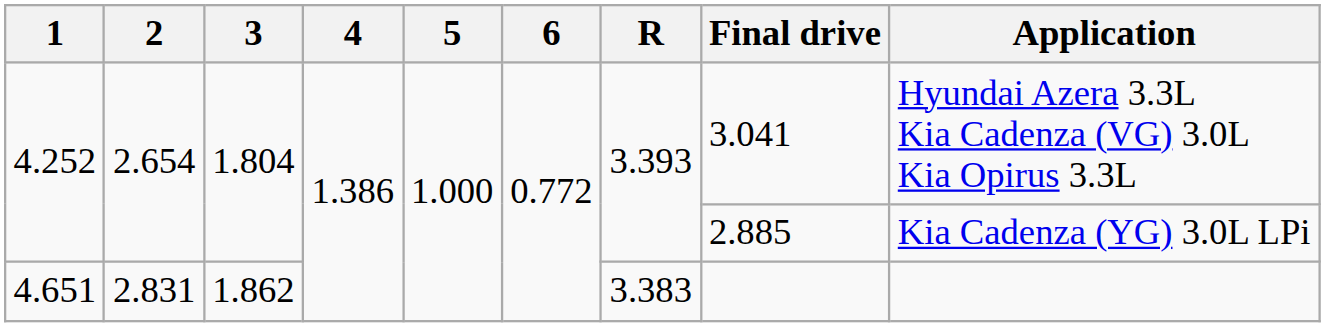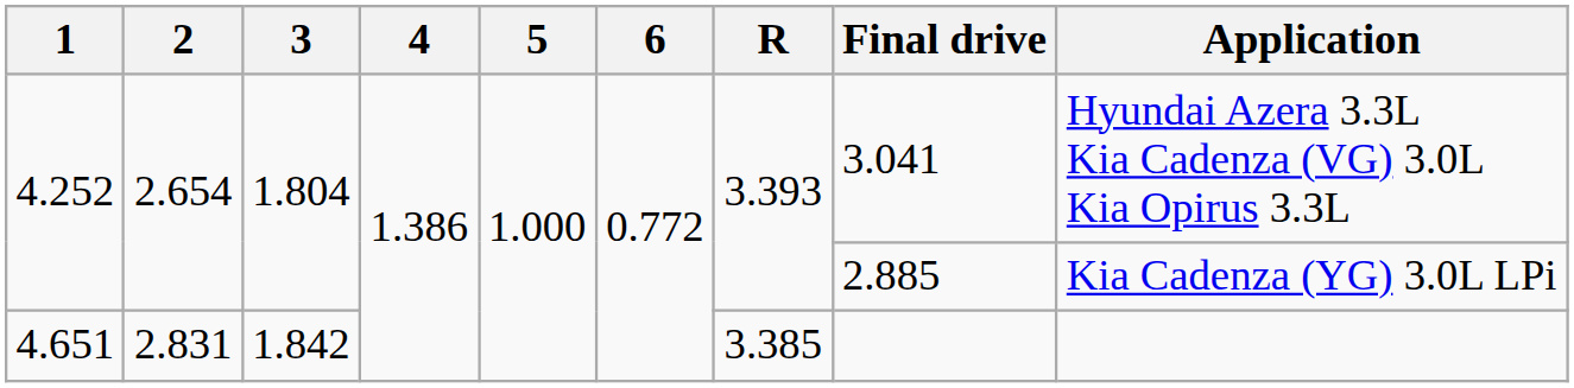 <table class=wikitable>
 <tr>
 <th>1</th>
 <th>2</th>
 <th>3</th>
 <th>4</th>
 <th>5</th>
 <th>6</th>
 <th>R</th>
 <th>Final drive</th>
 <th>Application</th>
 </tr>
 <tr>
 <td rowspan=2>4.252</td>
 <td rowspan=2>2.654</td>
 <td rowspan=2>1.804</td>
 <td rowspan=3>1.386</td>
 <td rowspan=3>1.000</td>
 <td rowspan=3>0.772</td>
 <td rowspan=2>3.393</td>
 <td>3.041</td>
 <td><a href='#'>Hyundai Azera</a> 3.3L<br><a href='#'>Kia Cadenza (VG)</a> 3.0L<br><a href='#'>Kia Opirus</a> 3.3L</td>
 </tr>
 <tr>
 <td>2.885</td>
 <td><a href='#'>Kia Cadenza (YG)</a> 3.0L LPi</td>
 </tr>
 <tr>
 <td>4.651</td>
 <td>2.831</td>
-<td>1.862</td>
-<td>3.383</td>
+<td>1.842</td>
+<td>3.385</td>
 <td></td>
 <td></td>
 </tr>
 </table>
